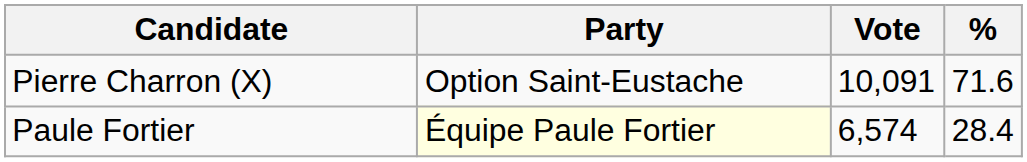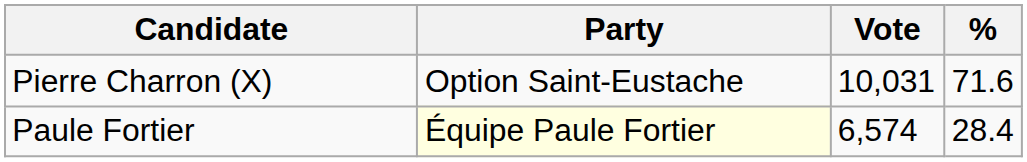 <table class="wikitable">
 <tr>
 <th bgcolor="#DDDDFF" width="200px">Candidate</th>
 <th bgcolor="#DDDDFF" width="200px">Party</th>
 <th bgcolor="#DDDDFF" width="50px">Vote</th>
 <th bgcolor="#DDDDFF" width="30px">%</th>
 </tr>
 <tr>
 <td>Pierre Charron (X)</td>
 <td>Option Saint-Eustache</td>
-<td>10,091</td>
+<td>10,031</td>
 <td>71.6</td>
 </tr>
 <tr>
 <td>Paule Fortier</td>
 <td style="background: lightyellow;">Équipe Paule Fortier</td>
 <td>6,574</td>
 <td>28.4</td>
 </tr>
 </table>
